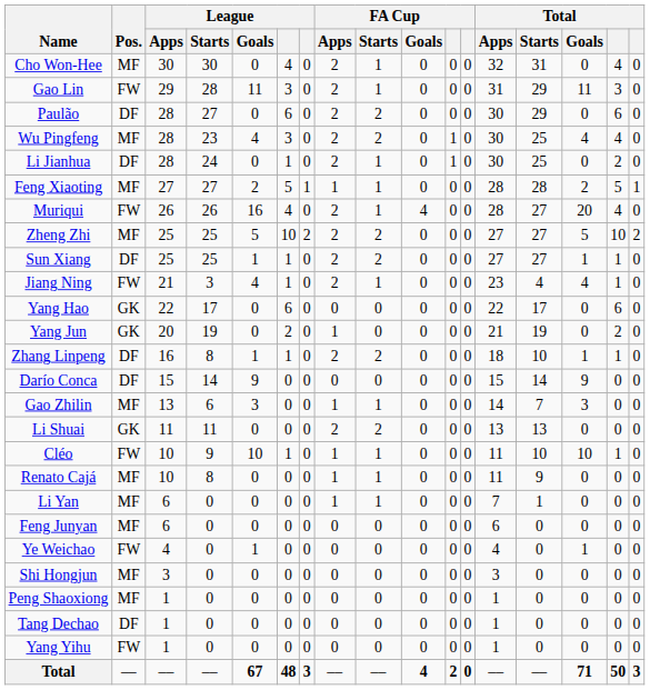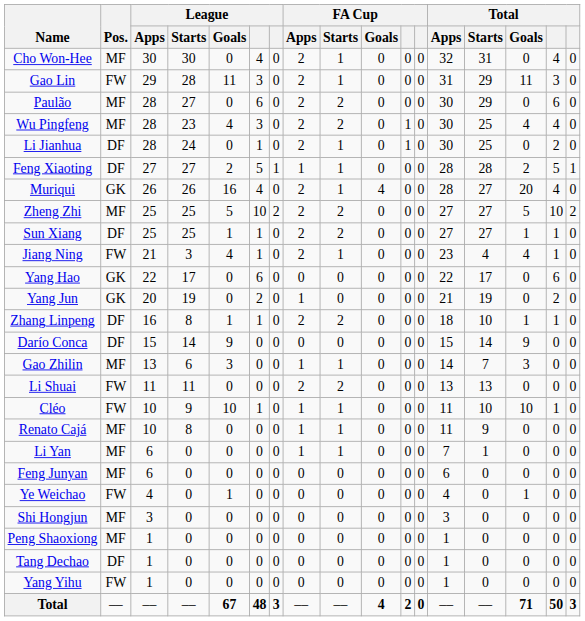 <table class="wikitable" style="text-align:center">
 <tr>
 <th rowspan="2" valign="bottom">Name</th>
 <th rowspan="2" valign="bottom">Pos.</th>
 <th colspan="5" width="85">League</th>
 <th colspan="5" width="85">FA Cup</th>
 <th colspan="5" width="85">Total</th>
 </tr>
 <tr>
 <th>Apps</th>
 <th>Starts</th>
 <th>Goals</th>
 <th> </th>
 <th> </th>
 <th>Apps</th>
 <th>Starts</th>
 <th>Goals</th>
 <th> </th>
 <th> </th>
 <th>Apps</th>
 <th>Starts</th>
 <th>Goals</th>
 <th> </th>
 <th> </th>
 </tr>
 <tr>
 <td> <a href='#'>Cho Won-Hee</a></td>
 <td align=center>MF</td>
 <td align=center>30</td>
 <td align=center>30</td>
 <td align=center>0</td>
 <td align=center>4</td>
 <td align=center>0</td>
 <td align=center>2</td>
 <td align=center>1</td>
 <td align=center>0</td>
 <td align=center>0</td>
 <td align=center>0</td>
 <td align=center>32</td>
 <td align=center>31</td>
 <td align=center>0</td>
 <td align=center>4</td>
 <td align=center>0</td>
 </tr>
 <tr>
 <td> <a href='#'>Gao Lin</a></td>
 <td align=center>FW</td>
 <td align=center>29</td>
 <td align=center>28</td>
 <td align=center>11</td>
 <td align=center>3</td>
 <td align=center>0</td>
 <td align=center>2</td>
 <td align=center>1</td>
 <td align=center>0</td>
 <td align=center>0</td>
 <td align=center>0</td>
 <td align=center>31</td>
 <td align=center>29</td>
 <td align=center>11</td>
 <td align=center>3</td>
 <td align=center>0</td>
 </tr>
 <tr>
 <td> <a href='#'>Paulão</a></td>
-<td align=center>DF</td>
+<td align=center>MF</td>
 <td align=center>28</td>
 <td align=center>27</td>
 <td align=center>0</td>
 <td align=center>6</td>
 <td align=center>0</td>
 <td align=center>2</td>
 <td align=center>2</td>
 <td align=center>0</td>
 <td align=center>0</td>
 <td align=center>0</td>
 <td align=center>30</td>
 <td align=center>29</td>
 <td align=center>0</td>
 <td align=center>6</td>
 <td align=center>0</td>
 </tr>
 <tr>
 <td> <a href='#'>Wu Pingfeng</a></td>
 <td align=center>MF</td>
 <td align=center>28</td>
 <td align=center>23</td>
 <td align=center>4</td>
 <td align=center>3</td>
 <td align=center>0</td>
 <td align=center>2</td>
 <td align=center>2</td>
 <td align=center>0</td>
 <td align=center>1</td>
 <td align=center>0</td>
 <td align=center>30</td>
 <td align=center>25</td>
 <td align=center>4</td>
 <td align=center>4</td>
 <td align=center>0</td>
 </tr>
 <tr>
 <td> <a href='#'>Li Jianhua</a></td>
 <td align=center>DF</td>
 <td align=center>28</td>
 <td align=center>24</td>
 <td align=center>0</td>
 <td align=center>1</td>
 <td align=center>0</td>
 <td align=center>2</td>
 <td align=center>1</td>
 <td align=center>0</td>
 <td align=center>1</td>
 <td align=center>0</td>
 <td align=center>30</td>
 <td align=center>25</td>
 <td align=center>0</td>
 <td align=center>2</td>
 <td align=center>0</td>
 </tr>
 <tr>
 <td> <a href='#'>Feng Xiaoting</a></td>
-<td align=center>MF</td>
+<td align=center>DF</td>
 <td align=center>27</td>
 <td align=center>27</td>
 <td align=center>2</td>
 <td align=center>5</td>
 <td align=center>1</td>
 <td align=center>1</td>
 <td align=center>1</td>
 <td align=center>0</td>
 <td align=center>0</td>
 <td align=center>0</td>
 <td align=center>28</td>
 <td align=center>28</td>
 <td align=center>2</td>
 <td align=center>5</td>
 <td align=center>1</td>
 </tr>
 <tr>
 <td> <a href='#'>Muriqui</a></td>
-<td align=center>FW</td>
+<td align=center>GK</td>
 <td align=center>26</td>
 <td align=center>26</td>
 <td align=center>16</td>
 <td align=center>4</td>
 <td align=center>0</td>
 <td align=center>2</td>
 <td align=center>1</td>
 <td align=center>4</td>
 <td align=center>0</td>
 <td align=center>0</td>
 <td align=center>28</td>
 <td align=center>27</td>
 <td align=center>20</td>
 <td align=center>4</td>
 <td align=center>0</td>
 </tr>
 <tr>
 <td> <a href='#'>Zheng Zhi</a></td>
 <td align=center>MF</td>
 <td align=center>25</td>
 <td align=center>25</td>
 <td align=center>5</td>
 <td align=center>10</td>
 <td align=center>2</td>
 <td align=center>2</td>
 <td align=center>2</td>
 <td align=center>0</td>
 <td align=center>0</td>
 <td align=center>0</td>
 <td align=center>27</td>
 <td align=center>27</td>
 <td align=center>5</td>
 <td align=center>10</td>
 <td align=center>2</td>
 </tr>
 <tr>
 <td> <a href='#'>Sun Xiang</a></td>
 <td align=center>DF</td>
 <td align=center>25</td>
 <td align=center>25</td>
 <td align=center>1</td>
 <td align=center>1</td>
 <td align=center>0</td>
 <td align=center>2</td>
 <td align=center>2</td>
 <td align=center>0</td>
 <td align=center>0</td>
 <td align=center>0</td>
 <td align=center>27</td>
 <td align=center>27</td>
 <td align=center>1</td>
 <td align=center>1</td>
 <td align=center>0</td>
 </tr>
 <tr>
 <td> <a href='#'>Jiang Ning</a></td>
 <td align=center>FW</td>
 <td align=center>21</td>
 <td align=center>3</td>
 <td align=center>4</td>
 <td align=center>1</td>
 <td align=center>0</td>
 <td align=center>2</td>
 <td align=center>1</td>
 <td align=center>0</td>
 <td align=center>0</td>
 <td align=center>0</td>
 <td align=center>23</td>
 <td align=center>4</td>
 <td align=center>4</td>
 <td align=center>1</td>
 <td align=center>0</td>
 </tr>
 <tr>
 <td> <a href='#'>Yang Hao</a></td>
 <td align=center>GK</td>
 <td align=center>22</td>
 <td align=center>17</td>
 <td align=center>0</td>
 <td align=center>6</td>
 <td align=center>0</td>
 <td align=center>0</td>
 <td align=center>0</td>
 <td align=center>0</td>
 <td align=center>0</td>
 <td align=center>0</td>
 <td align=center>22</td>
 <td align=center>17</td>
 <td align=center>0</td>
 <td align=center>6</td>
 <td align=center>0</td>
 </tr>
 <tr>
 <td> <a href='#'>Yang Jun</a></td>
 <td align=center>GK</td>
 <td align=center>20</td>
 <td align=center>19</td>
 <td align=center>0</td>
 <td align=center>2</td>
 <td align=center>0</td>
 <td align=center>1</td>
 <td align=center>0</td>
 <td align=center>0</td>
 <td align=center>0</td>
 <td align=center>0</td>
 <td align=center>21</td>
 <td align=center>19</td>
 <td align=center>0</td>
 <td align=center>2</td>
 <td align=center>0</td>
 </tr>
 <tr>
 <td> <a href='#'>Zhang Linpeng</a></td>
 <td align=center>DF</td>
 <td align=center>16</td>
 <td align=center>8</td>
 <td align=center>1</td>
 <td align=center>1</td>
 <td align=center>0</td>
 <td align=center>2</td>
 <td align=center>2</td>
 <td align=center>0</td>
 <td align=center>0</td>
 <td align=center>0</td>
 <td align=center>18</td>
 <td align=center>10</td>
 <td align=center>1</td>
 <td align=center>1</td>
 <td align=center>0</td>
 </tr>
 <tr>
 <td> <a href='#'>Darío Conca</a></td>
 <td align=center>DF</td>
 <td align=center>15</td>
 <td align=center>14</td>
 <td align=center>9</td>
 <td align=center>0</td>
 <td align=center>0</td>
 <td align=center>0</td>
 <td align=center>0</td>
 <td align=center>0</td>
 <td align=center>0</td>
 <td align=center>0</td>
 <td align=center>15</td>
 <td align=center>14</td>
 <td align=center>9</td>
 <td align=center>0</td>
 <td align=center>0</td>
 </tr>
 <tr>
 <td> <a href='#'>Gao Zhilin</a></td>
 <td align=center>MF</td>
 <td align=center>13</td>
 <td align=center>6</td>
 <td align=center>3</td>
 <td align=center>0</td>
 <td align=center>0</td>
 <td align=center>1</td>
 <td align=center>1</td>
 <td align=center>0</td>
 <td align=center>0</td>
 <td align=center>0</td>
 <td align=center>14</td>
 <td align=center>7</td>
 <td align=center>3</td>
 <td align=center>0</td>
 <td align=center>0</td>
 </tr>
 <tr>
 <td> <a href='#'>Li Shuai</a></td>
-<td align=center>GK</td>
+<td align=center>FW</td>
 <td align=center>11</td>
 <td align=center>11</td>
 <td align=center>0</td>
 <td align=center>0</td>
 <td align=center>0</td>
 <td align=center>2</td>
 <td align=center>2</td>
 <td align=center>0</td>
 <td align=center>0</td>
 <td align=center>0</td>
 <td align=center>13</td>
 <td align=center>13</td>
 <td align=center>0</td>
 <td align=center>0</td>
 <td align=center>0</td>
 </tr>
 <tr>
 <td> <a href='#'>Cléo</a></td>
 <td align=center>FW</td>
 <td align=center>10</td>
 <td align=center>9</td>
 <td align=center>10</td>
 <td align=center>1</td>
 <td align=center>0</td>
 <td align=center>1</td>
 <td align=center>1</td>
 <td align=center>0</td>
 <td align=center>0</td>
 <td align=center>0</td>
 <td align=center>11</td>
 <td align=center>10</td>
 <td align=center>10</td>
 <td align=center>1</td>
 <td align=center>0</td>
 </tr>
 <tr>
 <td> <a href='#'>Renato Cajá</a></td>
 <td align=center>MF</td>
 <td align=center>10</td>
 <td align=center>8</td>
 <td align=center>0</td>
 <td align=center>0</td>
 <td align=center>0</td>
 <td align=center>1</td>
 <td align=center>1</td>
 <td align=center>0</td>
 <td align=center>0</td>
 <td align=center>0</td>
 <td align=center>11</td>
 <td align=center>9</td>
 <td align=center>0</td>
 <td align=center>0</td>
 <td align=center>0</td>
 </tr>
 <tr>
 <td> <a href='#'>Li Yan</a></td>
 <td align=center>MF</td>
 <td align=center>6</td>
 <td align=center>0</td>
 <td align=center>0</td>
 <td align=center>0</td>
 <td align=center>0</td>
 <td align=center>1</td>
 <td align=center>1</td>
 <td align=center>0</td>
 <td align=center>0</td>
 <td align=center>0</td>
 <td align=center>7</td>
 <td align=center>1</td>
 <td align=center>0</td>
 <td align=center>0</td>
 <td align=center>0</td>
 </tr>
 <tr>
 <td> <a href='#'>Feng Junyan</a></td>
 <td align=center>MF</td>
 <td align=center>6</td>
 <td align=center>0</td>
 <td align=center>0</td>
 <td align=center>0</td>
 <td align=center>0</td>
 <td align=center>0</td>
 <td align=center>0</td>
 <td align=center>0</td>
 <td align=center>0</td>
 <td align=center>0</td>
 <td align=center>6</td>
 <td align=center>0</td>
 <td align=center>0</td>
 <td align=center>0</td>
 <td align=center>0</td>
 </tr>
 <tr>
 <td> <a href='#'>Ye Weichao</a></td>
 <td align=center>FW</td>
 <td align=center>4</td>
 <td align=center>0</td>
 <td align=center>1</td>
 <td align=center>0</td>
 <td align=center>0</td>
 <td align=center>0</td>
 <td align=center>0</td>
 <td align=center>0</td>
 <td align=center>0</td>
 <td align=center>0</td>
 <td align=center>4</td>
 <td align=center>0</td>
 <td align=center>1</td>
 <td align=center>0</td>
 <td align=center>0</td>
 </tr>
 <tr>
 <td> <a href='#'>Shi Hongjun</a></td>
 <td align=center>MF</td>
 <td align=center>3</td>
 <td align=center>0</td>
 <td align=center>0</td>
 <td align=center>0</td>
 <td align=center>0</td>
 <td align=center>0</td>
 <td align=center>0</td>
 <td align=center>0</td>
 <td align=center>0</td>
 <td align=center>0</td>
 <td align=center>3</td>
 <td align=center>0</td>
 <td align=center>0</td>
 <td align=center>0</td>
 <td align=center>0</td>
 </tr>
 <tr>
 <td> <a href='#'>Peng Shaoxiong</a></td>
 <td align=center>MF</td>
 <td align=center>1</td>
 <td align=center>0</td>
 <td align=center>0</td>
 <td align=center>0</td>
 <td align=center>0</td>
 <td align=center>0</td>
 <td align=center>0</td>
 <td align=center>0</td>
 <td align=center>0</td>
 <td align=center>0</td>
 <td align=center>1</td>
 <td align=center>0</td>
 <td align=center>0</td>
 <td align=center>0</td>
 <td align=center>0</td>
 </tr>
 <tr>
 <td> <a href='#'>Tang Dechao</a></td>
 <td align=center>DF</td>
 <td align=center>1</td>
 <td align=center>0</td>
 <td align=center>0</td>
 <td align=center>0</td>
 <td align=center>0</td>
 <td align=center>0</td>
 <td align=center>0</td>
 <td align=center>0</td>
 <td align=center>0</td>
 <td align=center>0</td>
 <td align=center>1</td>
 <td align=center>0</td>
 <td align=center>0</td>
 <td align=center>0</td>
 <td align=center>0</td>
 </tr>
 <tr>
 <td> <a href='#'>Yang Yihu</a></td>
 <td align=center>FW</td>
 <td align=center>1</td>
 <td align=center>0</td>
 <td align=center>0</td>
 <td align=center>0</td>
 <td align=center>0</td>
 <td align=center>0</td>
 <td align=center>0</td>
 <td align=center>0</td>
 <td align=center>0</td>
 <td align=center>0</td>
 <td align=center>1</td>
 <td align=center>0</td>
 <td align=center>0</td>
 <td align=center>0</td>
 <td align=center>0</td>
 </tr>
 <tr>
 <th>Total</th>
 <td align=center>––</td>
 <td align=center>––</td>
 <td align=center>––</td>
 <td align=center><strong>67</strong></td>
 <td align=center><strong>48</strong></td>
 <td align=center><strong>3</strong></td>
 <td align=center>––</td>
 <td align=center>––</td>
 <td align=center><strong>4</strong></td>
 <td align=center><strong>2</strong></td>
 <td align=center><strong>0</strong></td>
 <td align=center>––</td>
 <td align=center>––</td>
 <td align=center><strong>71</strong></td>
 <td align=center><strong>50</strong></td>
 <td align=center><strong>3</strong></td>
 </tr>
 </table>
